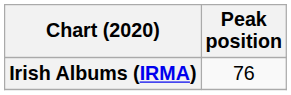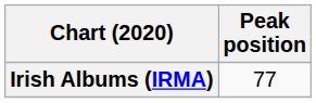 <table class="wikitable sortable plainrowheaders" style="text-align:center">
 <tr>
 <th scope="col">Chart (2020)</th>
 <th scope="col">Peak<br>position</th>
 </tr>
 <tr>
 </tr>
 <tr>
 </tr>
 <tr>
 </tr>
 <tr>
 <th scope="row">Irish Albums (<a href='#'>IRMA</a>)</th>
-<td>76</td>
+<td>77</td>
 </tr>
 <tr>
 </tr>
 <tr>
 </tr>
 <tr>
 </tr>
 </table>
